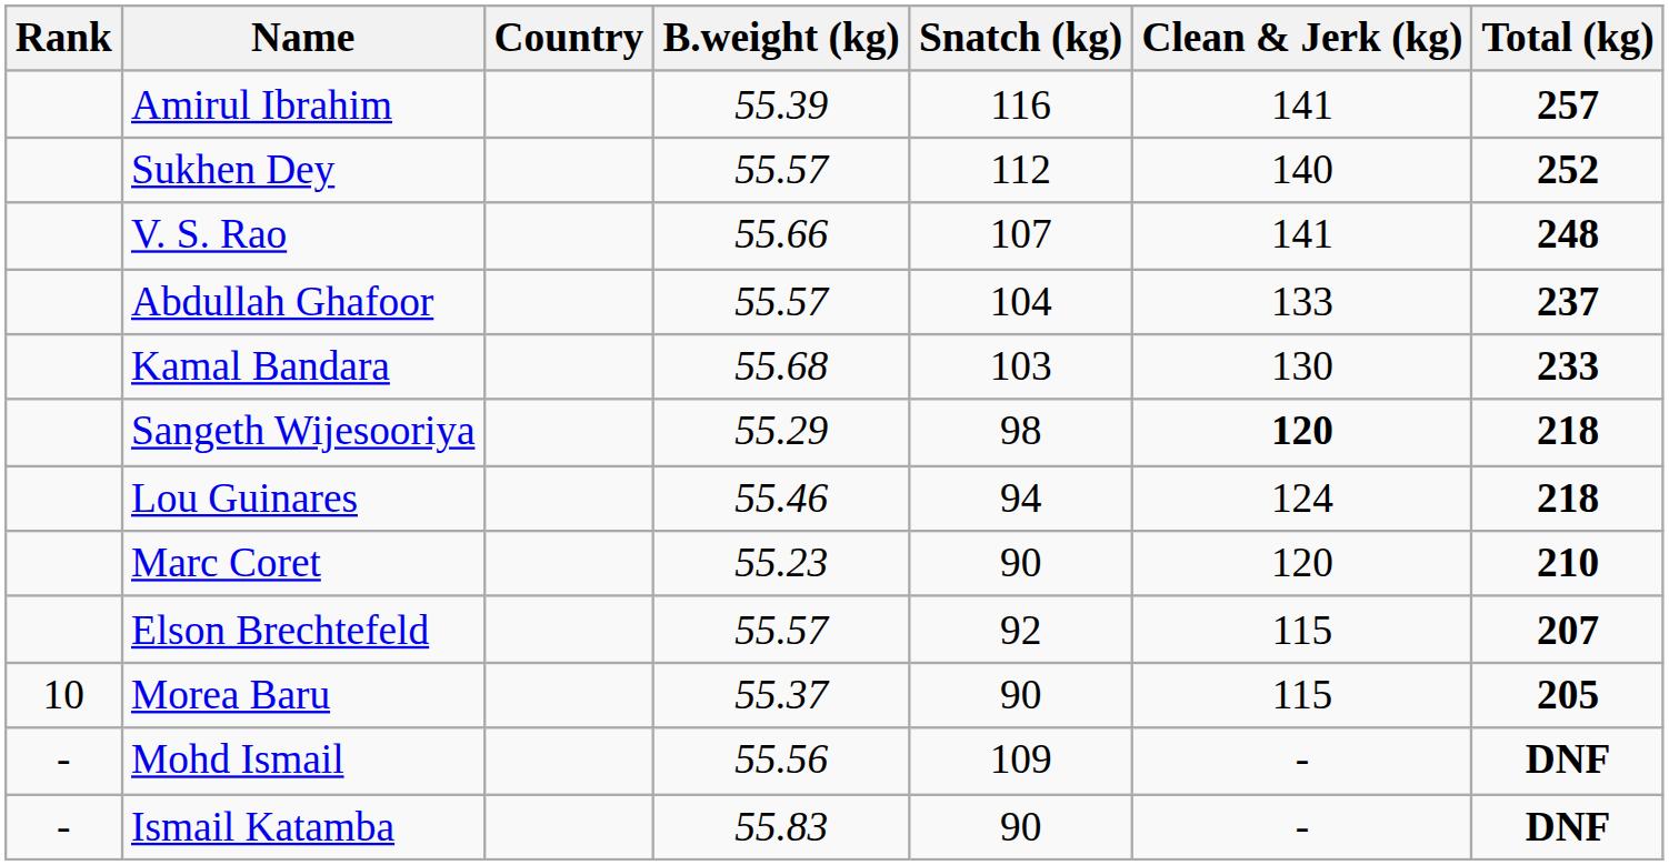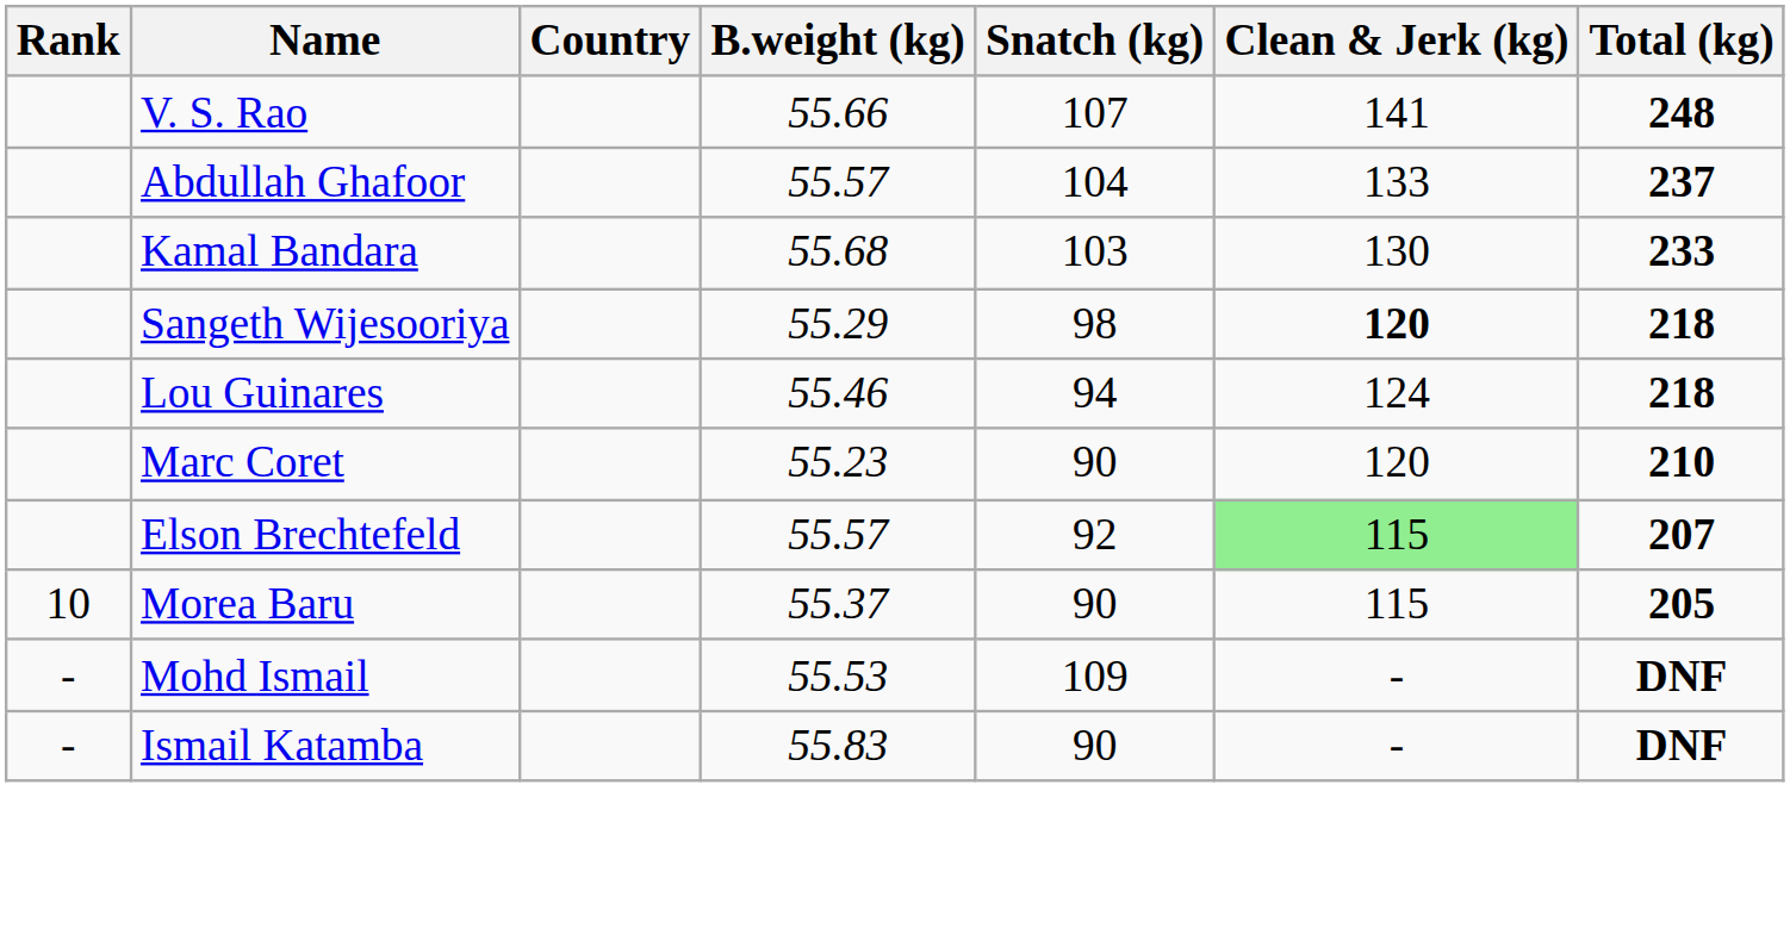 <table class="wikitable sortable" style="text-align:center;">
 <tr>
 <th>Rank</th>
 <th>Name</th>
 <th>Country</th>
 <th>B.weight (kg)</th>
 <th>Snatch (kg)</th>
 <th>Clean & Jerk (kg)</th>
 <th>Total (kg)</th>
-</tr>
-<tr>
-<td></td>
-<td align=left><a href='#'>Amirul Ibrahim</a></td>
-<td align=left></td>
-<td><em>55.39</em></td>
-<td>116</td>
-<td>141</td>
-<td><strong>257</strong></td>
-</tr>
-<tr>
-<td></td>
-<td align=left><a href='#'>Sukhen Dey</a></td>
-<td align=left></td>
-<td><em>55.57</em></td>
-<td>112</td>
-<td>140</td>
-<td><strong>252</strong></td>
 </tr>
 <tr>
 <td></td>
 <td align=left><a href='#'>V. S. Rao</a></td>
 <td align=left></td>
 <td><em>55.66</em></td>
 <td>107</td>
 <td>141</td>
 <td><strong>248</strong></td>
 </tr>
 <tr>
 <td></td>
 <td align=left><a href='#'>Abdullah Ghafoor</a></td>
 <td align=left></td>
 <td><em>55.57</em></td>
 <td>104</td>
 <td>133</td>
 <td><strong>237</strong></td>
 </tr>
 <tr>
 <td></td>
 <td align=left><a href='#'>Kamal Bandara</a></td>
 <td align=left></td>
 <td><em>55.68</em></td>
 <td>103</td>
 <td>130</td>
 <td><strong>233</strong></td>
 </tr>
 <tr>
 <td></td>
 <td align=left><a href='#'>Sangeth Wijesooriya</a></td>
 <td align=left></td>
 <td><em>55.29</em></td>
 <td>98</td>
 <td><strong>120</strong></td>
 <td><strong>218</strong></td>
 </tr>
 <tr>
 <td></td>
 <td align=left><a href='#'>Lou Guinares</a></td>
 <td align=left></td>
 <td><em>55.46</em></td>
 <td>94</td>
 <td>124</td>
 <td><strong>218</strong></td>
 </tr>
 <tr>
 <td></td>
 <td align=left><a href='#'>Marc Coret</a></td>
 <td align=left></td>
 <td><em>55.23</em></td>
 <td>90</td>
 <td>120</td>
 <td><strong>210</strong></td>
 </tr>
 <tr>
 <td></td>
 <td align=left><a href='#'>Elson Brechtefeld</a></td>
 <td align=left></td>
 <td><em>55.57</em></td>
 <td>92</td>
-<td>115</td>
+<td style="background: lightgreen;">115</td>
 <td><strong>207</strong></td>
 </tr>
 <tr>
 <td>10</td>
 <td align=left><a href='#'>Morea Baru</a></td>
 <td align=left></td>
 <td><em>55.37</em></td>
 <td>90</td>
 <td>115</td>
 <td><strong>205</strong></td>
 </tr>
 <tr>
 <td>-</td>
 <td align=left><a href='#'>Mohd Ismail</a></td>
 <td align=left></td>
-<td><em>55.56</em></td>
+<td><em>55.53</em></td>
 <td>109</td>
 <td>-</td>
 <td><strong>DNF</strong></td>
 </tr>
 <tr>
 <td>-</td>
 <td align=left><a href='#'>Ismail Katamba</a></td>
 <td align=left></td>
 <td><em>55.83</em></td>
 <td>90</td>
 <td>-</td>
 <td><strong>DNF</strong></td>
 </tr>
 </table>
